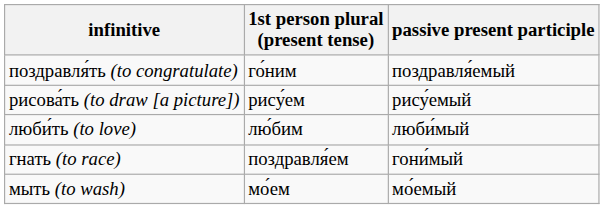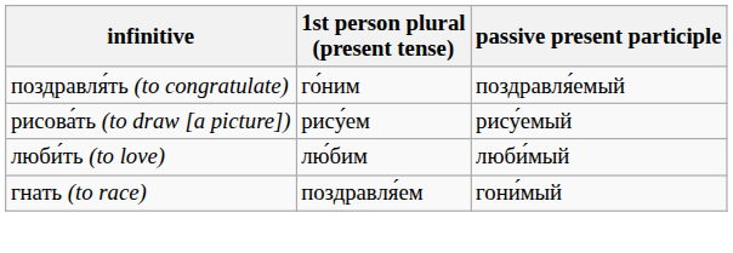 <table class="wikitable">
 <tr>
 <th>infinitive</th>
 <th>1st person plural<br>(present tense)</th>
 <th>passive present participle</th>
 </tr>
 <tr>
 <td>поздравля́ть <em>(to congratulate)</em></td>
 <td>го́ни<span>м</span></td>
 <td>поздравля́е<span>м</span>ый</td>
 </tr>
 <tr>
 <td>рисова́ть <em>(to draw [a picture])</em></td>
 <td>рису́е<span>м</span></td>
 <td>рису́е<span>м</span>ый</td>
 </tr>
 <tr>
 <td>люби́ть <em>(to love)</em></td>
 <td>лю́би<span>м</span></td>
 <td>люби́<span>м</span>ый</td>
 </tr>
 <tr>
 <td>гнать <em>(to race)</em></td>
 <td>поздравля́е<span>м</span></td>
 <td>гони́<span>м</span>ый</td>
 </tr>
-<tr>
-<td>мыть <em>(to wash)</em></td>
-<td>мо́е<span>м</span></td>
-<td>мо́е<span>м</span>ый</td>
-</tr>
 </table>
